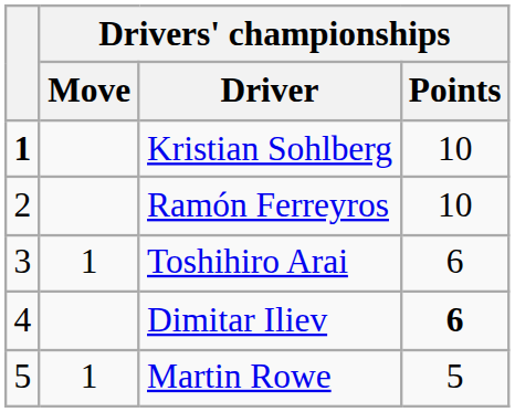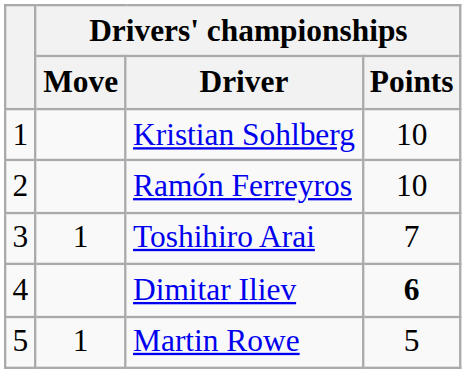 <table class="wikitable" style="font-size:85%;">
 <tr>
 <th rowspan="2"></th>
 <th colspan="3" nowrap>Drivers' championships</th>
 </tr>
 <tr>
 <th>Move</th>
 <th>Driver</th>
 <th>Points</th>
 </tr>
 <tr>
-<td align="center"><strong>1</strong></td>
+<td align="center">1</td>
 <td align="center"></td>
 <td> <a href='#'>Kristian Sohlberg</a></td>
 <td align="center">10</td>
 </tr>
 <tr>
 <td align="center">2</td>
 <td align="center"></td>
 <td> <a href='#'>Ramón Ferreyros</a></td>
 <td align="center">10</td>
 </tr>
 <tr>
 <td align="center">3</td>
 <td align="center"> 1</td>
 <td> <a href='#'>Toshihiro Arai</a></td>
-<td align="center">6</td>
+<td align="center">7</td>
 </tr>
 <tr>
 <td align="center">4</td>
 <td align="center"></td>
 <td> <a href='#'>Dimitar Iliev</a></td>
 <td align="center"><strong>6</strong></td>
 </tr>
 <tr>
 <td align="center">5</td>
 <td align="center"> 1</td>
 <td> <a href='#'>Martin Rowe</a></td>
 <td align="center">5</td>
 </tr>
 </table>
